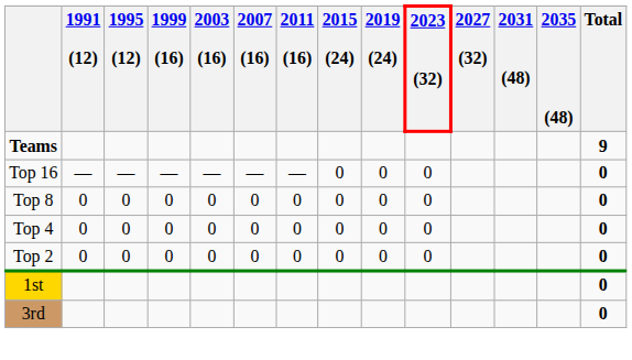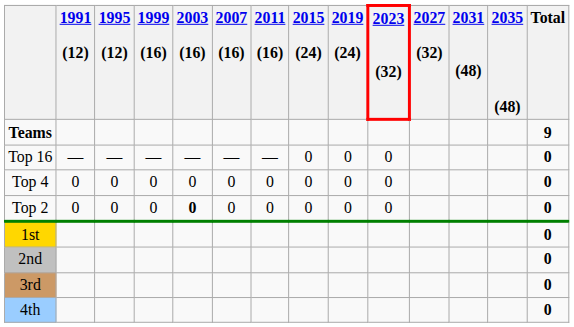 <table class="wikitable" style="text-align: center">
 <tr valign=top>
 <th></th>
 <th><a href='#'>1991</a><br> <br> (12)</th>
 <th><a href='#'>1995</a><br> <br> (12)</th>
 <th><a href='#'>1999</a><br> <br> (16)</th>
 <th><a href='#'>2003</a><br> <br> (16)</th>
 <th><a href='#'>2007</a><br> <br> (16)</th>
 <th><a href='#'>2011</a><br> <br> (16)</th>
 <th><a href='#'>2015</a><br> <br> (24)</th>
 <th><a href='#'>2019</a><br> <br> (24)</th>
 <th style="border:3px solid red"><a href='#'>2023</a><br> <br><br>(32)</th>
 <th><a href='#'>2027</a><br> <br> (32)</th>
 <th><a href='#'>2031</a><br> <br><br>(48)</th>
 <th><a href='#'>2035</a><br> <br><br><br><br>(48)</th>
 <th>Total</th>
 </tr>
 <tr>
 <td Teams><strong>Teams</strong></td>
 <td></td>
 <td></td>
 <td></td>
 <td></td>
 <td></td>
 <td></td>
 <td></td>
 <td></td>
 <td></td>
 <td></td>
 <td></td>
 <td></td>
 <td><strong>9</strong></td>
 </tr>
 <tr>
 <td>Top 16</td>
 <td>—</td>
 <td>—</td>
 <td>—</td>
 <td>—</td>
 <td>—</td>
 <td>—</td>
 <td>0</td>
 <td>0</td>
 <td>0</td>
 <td></td>
 <td></td>
 <td></td>
 <td><strong>0</strong></td>
 </tr>
 <tr>
-<td>Top 8</td>
-<td>0</td>
-<td>0</td>
-<td>0</td>
-<td>0</td>
-<td>0</td>
-<td>0</td>
-<td>0</td>
-<td>0</td>
-<td>0</td>
-<td></td>
-<td></td>
-<td></td>
-<td><strong>0</strong></td>
-</tr>
-<tr>
 <td>Top 4</td>
 <td>0</td>
 <td>0</td>
 <td>0</td>
 <td>0</td>
 <td>0</td>
 <td>0</td>
 <td>0</td>
 <td>0</td>
 <td>0</td>
 <td></td>
 <td></td>
 <td></td>
 <td><strong>0</strong></td>
 </tr>
 <tr>
 <td>Top 2</td>
 <td>0</td>
 <td>0</td>
 <td>0</td>
-<td>0</td>
+<td><strong>0</strong></td>
 <td>0</td>
 <td>0</td>
 <td>0</td>
 <td>0</td>
 <td>0</td>
 <td></td>
 <td></td>
 <td></td>
 <td><strong>0</strong></td>
 </tr>
 <tr style="border-top:3px solid green;">
 <td bgcolor=gold>1st</td>
+<td></td>
+<td></td>
+<td></td>
+<td></td>
+<td></td>
+<td></td>
+<td></td>
+<td></td>
+<td></td>
+<td></td>
+<td></td>
+<td></td>
+<td><strong>0</strong></td>
+</tr>
+<tr>
+<td bgcolor=silver>2nd</td>
 <td></td>
 <td></td>
 <td></td>
 <td></td>
 <td></td>
 <td></td>
 <td></td>
 <td></td>
 <td></td>
 <td></td>
 <td></td>
 <td></td>
 <td><strong>0</strong></td>
 </tr>
 <tr>
 <td bgcolor=#cc9966>3rd</td>
 <td></td>
 <td></td>
 <td></td>
 <td></td>
 <td></td>
 <td></td>
 <td></td>
 <td></td>
 <td></td>
 <td></td>
 <td></td>
 <td></td>
 <td><strong>0</strong></td>
 </tr>
+<tr>
+<td bgcolor=#9acdff>4th</td>
+<td></td>
+<td></td>
+<td></td>
+<td></td>
+<td></td>
+<td></td>
+<td></td>
+<td></td>
+<td></td>
+<td></td>
+<td></td>
+<td></td>
+<td><strong>0</strong></td>
+</tr>
 </table>
